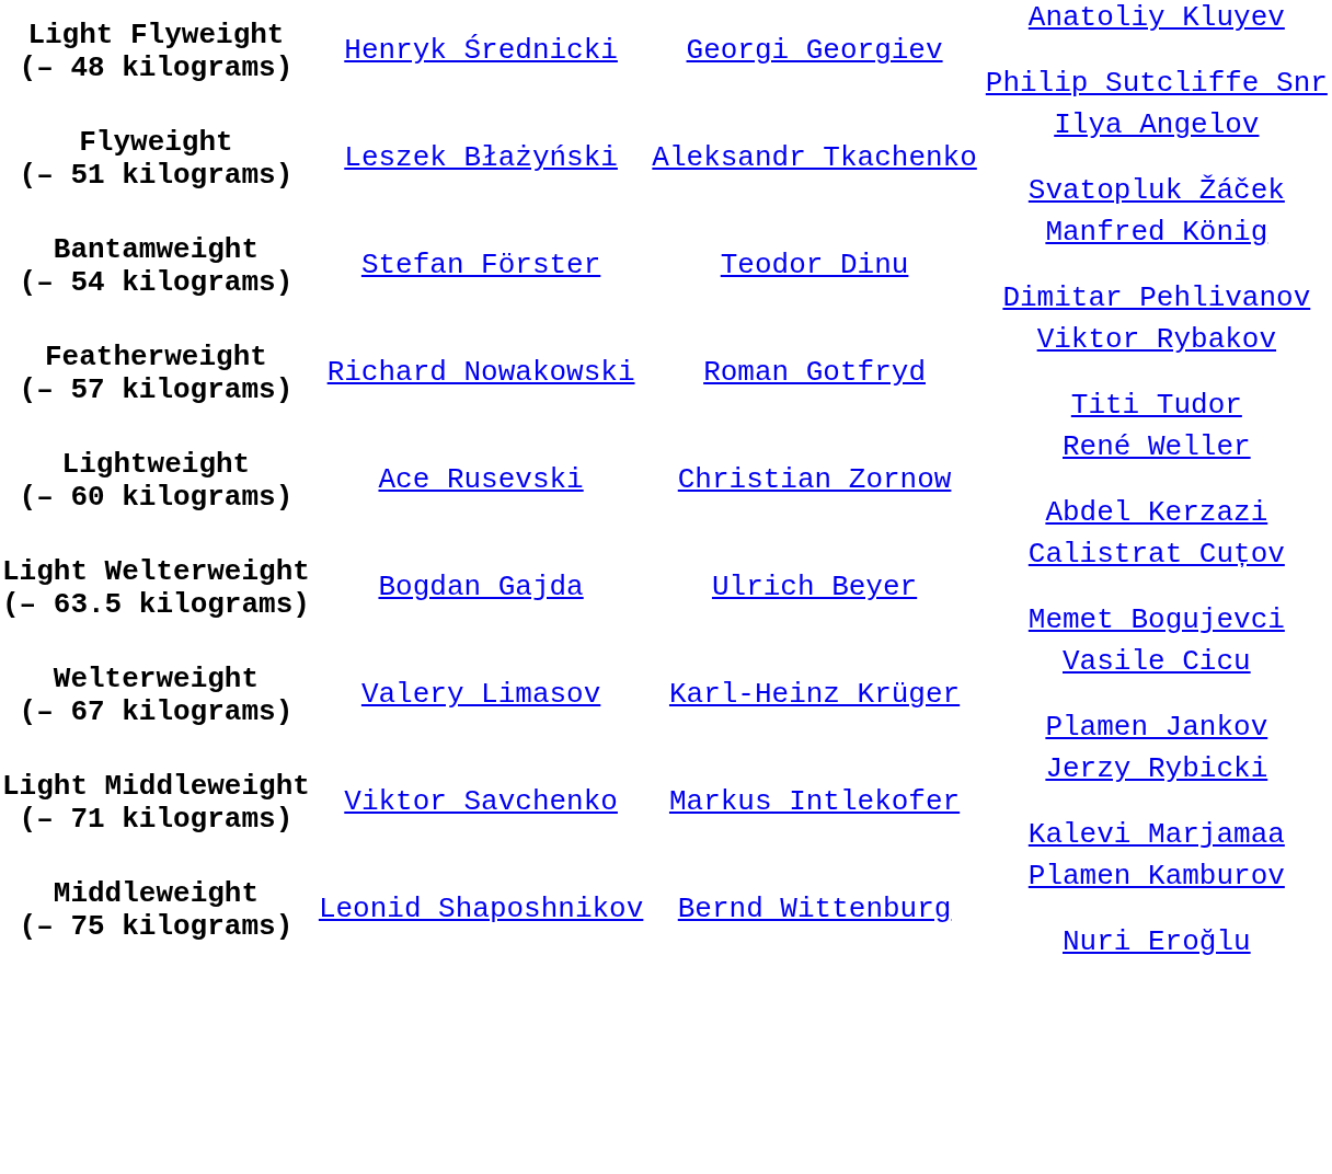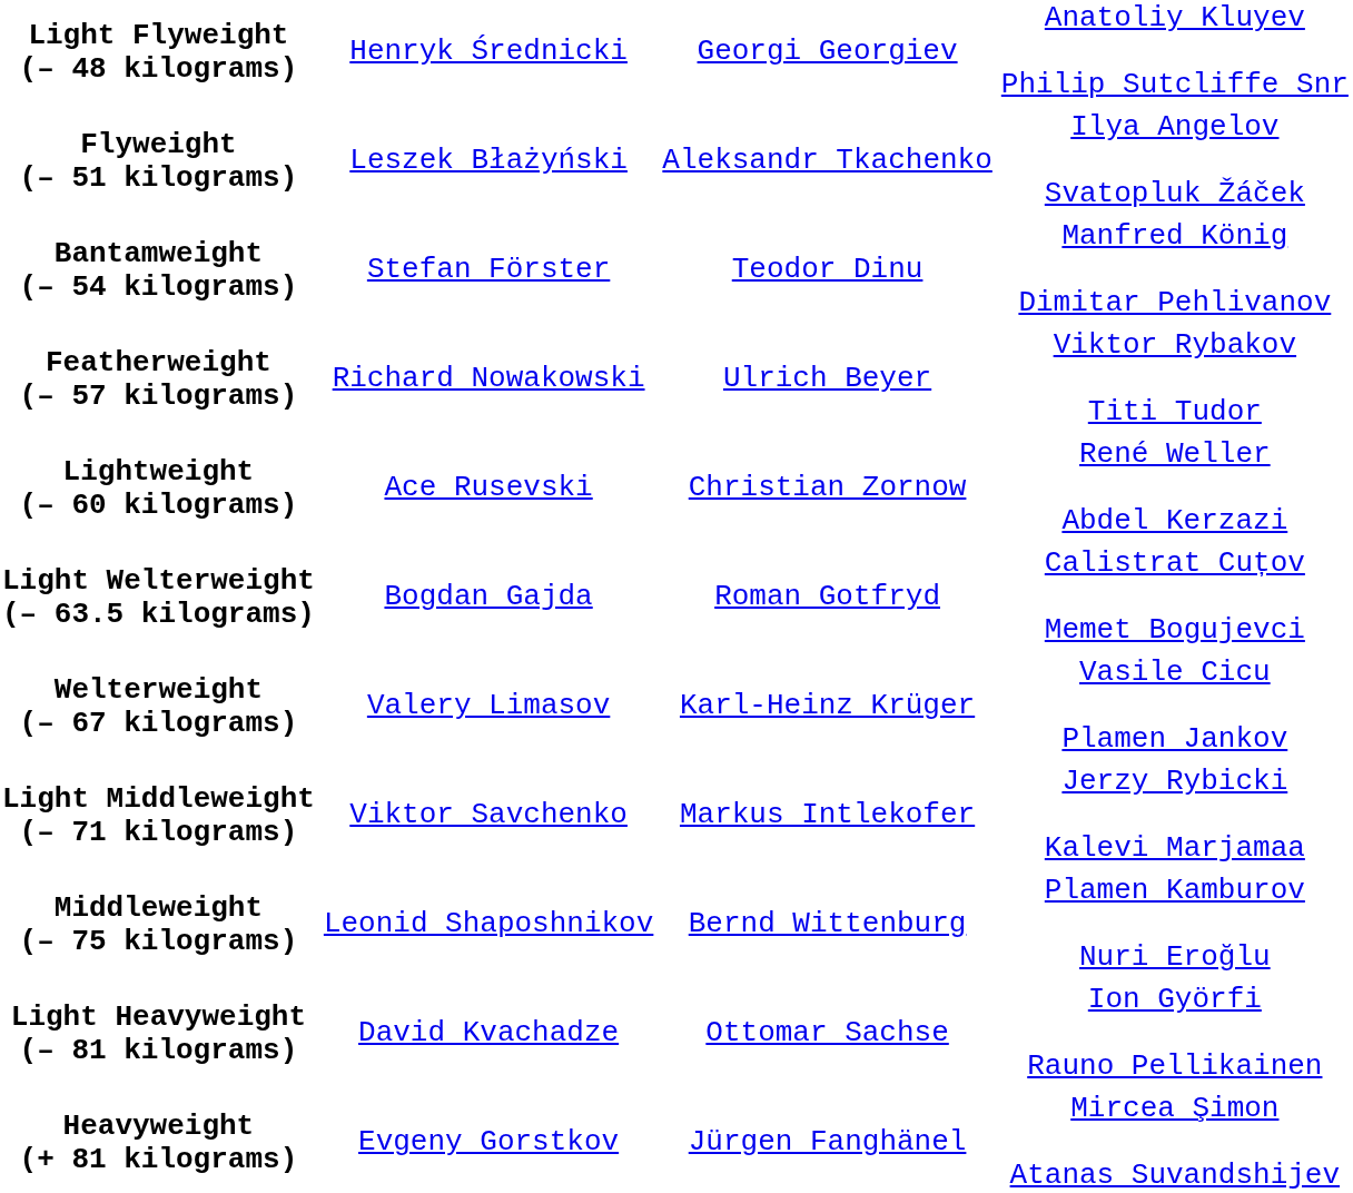 <table>
 <tr align="center">
 <td><strong>Light Flyweight<br>(– 48 kilograms)</strong></td>
 <td> <a href='#'>Henryk Średnicki</a><br></td>
 <td> <a href='#'>Georgi Georgiev</a><br></td>
 <td> <a href='#'>Anatoliy Kluyev</a><br><br> <a href='#'>Philip Sutcliffe Snr</a><br></td>
 </tr>
 <tr align="center">
 <td><strong>Flyweight<br>(– 51 kilograms)</strong></td>
 <td> <a href='#'>Leszek Błażyński</a><br></td>
 <td> <a href='#'>Aleksandr Tkachenko</a><br></td>
 <td> <a href='#'>Ilya Angelov</a><br><br> <a href='#'>Svatopluk Žáček</a><br></td>
 </tr>
 <tr align="center">
 <td><strong>Bantamweight<br>(– 54 kilograms)</strong></td>
 <td> <a href='#'>Stefan Förster</a><br></td>
 <td> <a href='#'>Teodor Dinu</a><br></td>
 <td> <a href='#'>Manfred König</a><br><br> <a href='#'>Dimitar Pehlivanov</a><br></td>
 </tr>
 <tr align="center">
 <td><strong>Featherweight<br>(– 57 kilograms)</strong></td>
 <td> <a href='#'>Richard Nowakowski</a><br></td>
-<td> <a href='#'>Roman Gotfryd</a><br></td>
+<td> <a href='#'>Ulrich Beyer</a><br></td>
 <td> <a href='#'>Viktor Rybakov</a><br><br> <a href='#'>Titi Tudor</a><br></td>
 </tr>
 <tr align="center">
 <td><strong>Lightweight<br>(– 60 kilograms)</strong></td>
 <td> <a href='#'>Ace Rusevski</a><br></td>
 <td> <a href='#'>Christian Zornow</a><br></td>
 <td> <a href='#'>René Weller</a><br><br> <a href='#'>Abdel Kerzazi</a><br></td>
 </tr>
 <tr align="center">
 <td><strong>Light Welterweight<br>(– 63.5 kilograms)</strong></td>
 <td> <a href='#'>Bogdan Gajda</a><br></td>
-<td> <a href='#'>Ulrich Beyer</a><br></td>
+<td> <a href='#'>Roman Gotfryd</a><br></td>
 <td> <a href='#'>Calistrat Cuțov</a><br><br> <a href='#'>Memet Bogujevci</a><br></td>
 </tr>
 <tr align="center">
 <td><strong>Welterweight<br>(– 67 kilograms)</strong></td>
 <td> <a href='#'>Valery Limasov</a><br></td>
 <td> <a href='#'>Karl-Heinz Krüger</a><br></td>
 <td> <a href='#'>Vasile Cicu</a><br><br> <a href='#'>Plamen Jankov</a><br></td>
 </tr>
 <tr align="center">
 <td><strong>Light Middleweight<br>(– 71 kilograms)</strong></td>
 <td> <a href='#'>Viktor Savchenko</a><br></td>
 <td> <a href='#'>Markus Intlekofer</a><br></td>
 <td> <a href='#'>Jerzy Rybicki</a><br><br> <a href='#'>Kalevi Marjamaa</a><br></td>
 </tr>
 <tr align="center">
 <td><strong>Middleweight<br>(– 75 kilograms)</strong></td>
 <td> <a href='#'>Leonid Shaposhnikov</a><br></td>
 <td> <a href='#'>Bernd Wittenburg</a><br></td>
 <td> <a href='#'>Plamen Kamburov</a><br><br> <a href='#'>Nuri Eroğlu</a><br></td>
 </tr>
+<tr align="center">
+<td><strong>Light Heavyweight<br>(– 81 kilograms)</strong></td>
+<td> <a href='#'>David Kvachadze</a><br></td>
+<td> <a href='#'>Ottomar Sachse</a><br></td>
+<td> <a href='#'>Ion Györfi</a><br><br> <a href='#'>Rauno Pellikainen</a><br></td>
+</tr>
+<tr align="center">
+<td><strong>Heavyweight<br>(+ 81 kilograms)</strong></td>
+<td> <a href='#'>Evgeny Gorstkov</a><br></td>
+<td> <a href='#'>Jürgen Fanghänel</a><br></td>
+<td> <a href='#'>Mircea Şimon</a><br><br> <a href='#'>Atanas Suvandshijev</a><br></td>
+</tr>
 </table>
